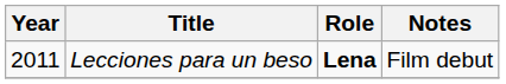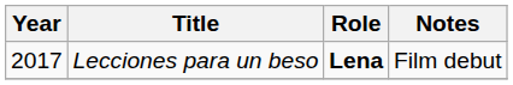 <table class="wikitable sortable">
 <tr>
 <th>Year</th>
 <th>Title</th>
 <th>Role</th>
 <th>Notes</th>
 </tr>
 <tr>
-<td>2011</td>
+<td>2017</td>
 <td><em>Lecciones para un beso</em></td>
 <td><strong>Lena</strong></td>
 <td>Film debut</td>
 </tr>
 <tr>
 </tr>
 </table>
